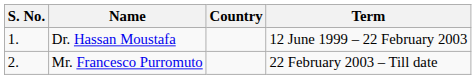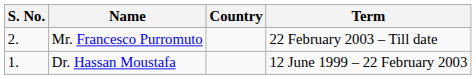 <table class="wikitable">
 <tr>
 <th>S. No.</th>
 <th>Name</th>
 <th>Country</th>
 <th>Term</th>
 </tr>
 <tr>
+<td>2.</td>
+<td>Mr. <a href='#'>Francesco Purromuto</a></td>
+<td></td>
+<td>22 February 2003 – Till date</td>
+</tr>
+<tr>
 <td>1.</td>
 <td>Dr. <a href='#'>Hassan Moustafa</a></td>
 <td></td>
 <td>12 June 1999 – 22 February 2003</td>
 </tr>
-<tr>
-<td>2.</td>
-<td>Mr. <a href='#'>Francesco Purromuto</a></td>
-<td></td>
-<td>22 February 2003 – Till date</td>
-</tr>
 </table>
